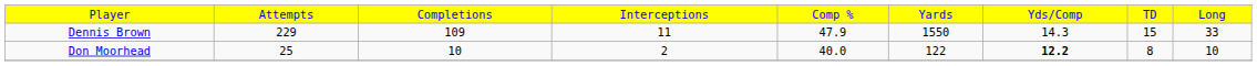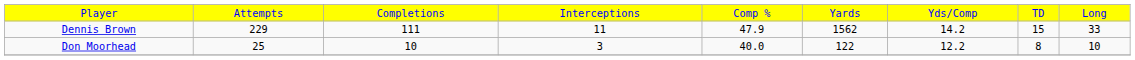 <table class="wikitable" width="90%">
 <tr align="center"  style="background:yellow;color:blue;">
 <td>Player</td>
 <td>Attempts</td>
 <td>Completions</td>
 <td>Interceptions</td>
 <td>Comp %</td>
 <td>Yards</td>
 <td>Yds/Comp</td>
 <td>TD</td>
 <td>Long</td>
 </tr>
 <tr align="center" bgcolor="">
 <td><a href='#'>Dennis Brown</a></td>
 <td>229</td>
-<td>109</td>
+<td>111</td>
 <td>11</td>
 <td>47.9</td>
-<td>1550</td>
-<td>14.3</td>
+<td>1562</td>
+<td>14.2</td>
 <td>15</td>
 <td>33</td>
 </tr>
 <tr align="center" bgcolor="">
 <td><a href='#'>Don Moorhead</a></td>
 <td>25</td>
 <td>10</td>
-<td>2</td>
+<td>3</td>
 <td>40.0</td>
 <td>122</td>
-<td><strong>12.2</strong></td>
+<td>12.2</td>
 <td>8</td>
 <td>10</td>
 </tr>
 <tr>
 </tr>
 </table>
